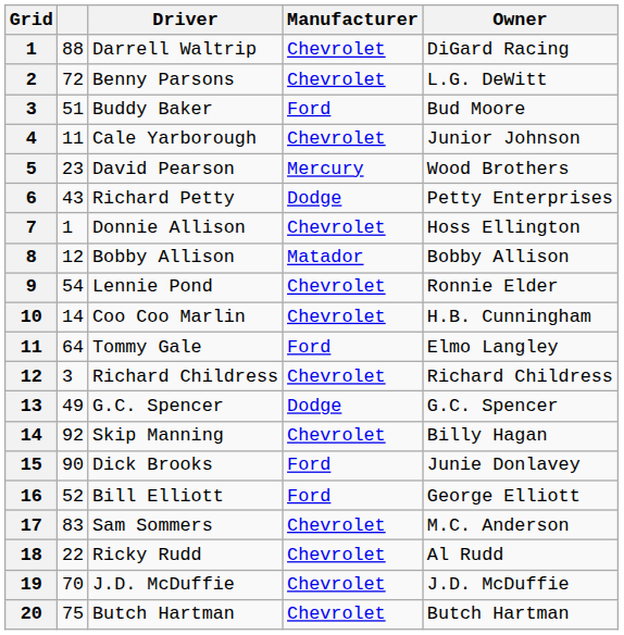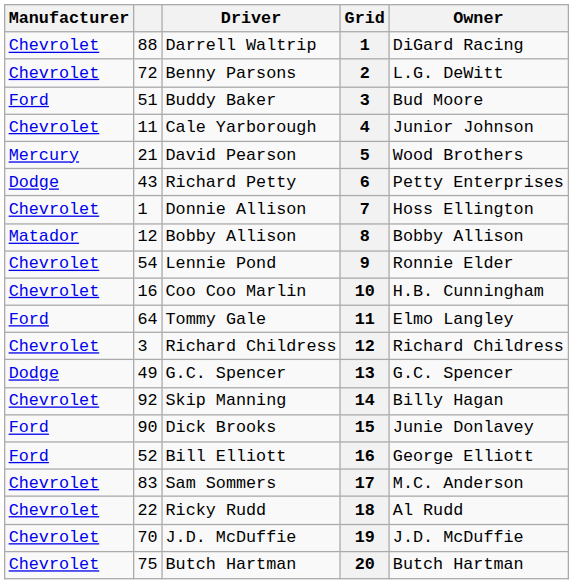 <table class="wikitable">
 <tr>
-<th>Grid</th>
+<th>Manufacturer</th>
 <th></th>
 <th>Driver</th>
-<th>Manufacturer</th>
+<th>Grid</th>
 <th>Owner</th>
 </tr>
 <tr>
-<th>1</th>
+<td><a href='#'>Chevrolet</a></td>
 <td>88</td>
 <td>Darrell Waltrip</td>
-<td><a href='#'>Chevrolet</a></td>
+<th>1</th>
 <td>DiGard Racing</td>
 </tr>
 <tr>
-<th>2</th>
+<td><a href='#'>Chevrolet</a></td>
 <td>72</td>
 <td>Benny Parsons</td>
-<td><a href='#'>Chevrolet</a></td>
+<th>2</th>
 <td>L.G. DeWitt</td>
 </tr>
 <tr>
-<th>3</th>
+<td><a href='#'>Ford</a></td>
 <td>51</td>
 <td>Buddy Baker</td>
-<td><a href='#'>Ford</a></td>
+<th>3</th>
 <td>Bud Moore</td>
 </tr>
 <tr>
-<th>4</th>
+<td><a href='#'>Chevrolet</a></td>
 <td>11</td>
 <td>Cale Yarborough</td>
-<td><a href='#'>Chevrolet</a></td>
+<th>4</th>
 <td>Junior Johnson</td>
 </tr>
 <tr>
+<td><a href='#'>Mercury</a></td>
+<td>21</td>
+<td>David Pearson</td>
 <th>5</th>
-<td>23</td>
-<td>David Pearson</td>
-<td><a href='#'>Mercury</a></td>
 <td>Wood Brothers</td>
 </tr>
 <tr>
-<th>6</th>
+<td><a href='#'>Dodge</a></td>
 <td>43</td>
 <td>Richard Petty</td>
-<td><a href='#'>Dodge</a></td>
+<th>6</th>
 <td>Petty Enterprises</td>
 </tr>
 <tr>
-<th>7</th>
+<td><a href='#'>Chevrolet</a></td>
 <td>1</td>
 <td>Donnie Allison</td>
-<td><a href='#'>Chevrolet</a></td>
+<th>7</th>
 <td>Hoss Ellington</td>
 </tr>
 <tr>
-<th>8</th>
+<td><a href='#'>Matador</a></td>
 <td>12</td>
 <td>Bobby Allison</td>
-<td><a href='#'>Matador</a></td>
+<th>8</th>
 <td>Bobby Allison</td>
 </tr>
 <tr>
-<th>9</th>
+<td><a href='#'>Chevrolet</a></td>
 <td>54</td>
 <td>Lennie Pond</td>
-<td><a href='#'>Chevrolet</a></td>
+<th>9</th>
 <td>Ronnie Elder</td>
 </tr>
 <tr>
+<td><a href='#'>Chevrolet</a></td>
+<td>16</td>
+<td>Coo Coo Marlin</td>
 <th>10</th>
-<td>14</td>
-<td>Coo Coo Marlin</td>
-<td><a href='#'>Chevrolet</a></td>
 <td>H.B. Cunningham</td>
 </tr>
 <tr>
-<th>11</th>
+<td><a href='#'>Ford</a></td>
 <td>64</td>
 <td>Tommy Gale</td>
-<td><a href='#'>Ford</a></td>
+<th>11</th>
 <td>Elmo Langley</td>
 </tr>
 <tr>
-<th>12</th>
+<td><a href='#'>Chevrolet</a></td>
 <td>3</td>
 <td>Richard Childress</td>
-<td><a href='#'>Chevrolet</a></td>
+<th>12</th>
 <td>Richard Childress</td>
 </tr>
 <tr>
-<th>13</th>
+<td><a href='#'>Dodge</a></td>
 <td>49</td>
 <td>G.C. Spencer</td>
-<td><a href='#'>Dodge</a></td>
+<th>13</th>
 <td>G.C. Spencer</td>
 </tr>
 <tr>
-<th>14</th>
+<td><a href='#'>Chevrolet</a></td>
 <td>92</td>
 <td>Skip Manning</td>
-<td><a href='#'>Chevrolet</a></td>
+<th>14</th>
 <td>Billy Hagan</td>
 </tr>
 <tr>
-<th>15</th>
+<td><a href='#'>Ford</a></td>
 <td>90</td>
 <td>Dick Brooks</td>
-<td><a href='#'>Ford</a></td>
+<th>15</th>
 <td>Junie Donlavey</td>
 </tr>
 <tr>
-<th>16</th>
+<td><a href='#'>Ford</a></td>
 <td>52</td>
 <td>Bill Elliott</td>
-<td><a href='#'>Ford</a></td>
+<th>16</th>
 <td>George Elliott</td>
 </tr>
 <tr>
-<th>17</th>
+<td><a href='#'>Chevrolet</a></td>
 <td>83</td>
 <td>Sam Sommers</td>
-<td><a href='#'>Chevrolet</a></td>
+<th>17</th>
 <td>M.C. Anderson</td>
 </tr>
 <tr>
-<th>18</th>
+<td><a href='#'>Chevrolet</a></td>
 <td>22</td>
 <td>Ricky Rudd</td>
-<td><a href='#'>Chevrolet</a></td>
+<th>18</th>
 <td>Al Rudd</td>
 </tr>
 <tr>
-<th>19</th>
+<td><a href='#'>Chevrolet</a></td>
 <td>70</td>
 <td>J.D. McDuffie</td>
-<td><a href='#'>Chevrolet</a></td>
+<th>19</th>
 <td>J.D. McDuffie</td>
 </tr>
 <tr>
-<th>20</th>
+<td><a href='#'>Chevrolet</a></td>
 <td>75</td>
 <td>Butch Hartman</td>
-<td><a href='#'>Chevrolet</a></td>
+<th>20</th>
 <td>Butch Hartman</td>
 </tr>
 </table>
